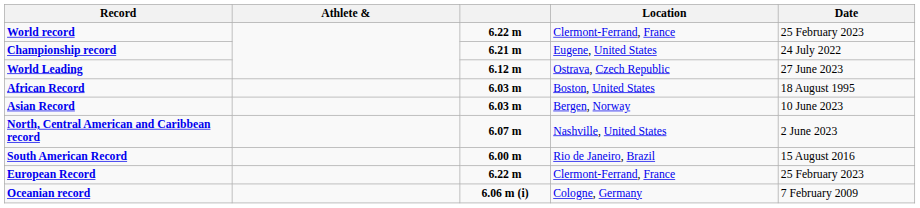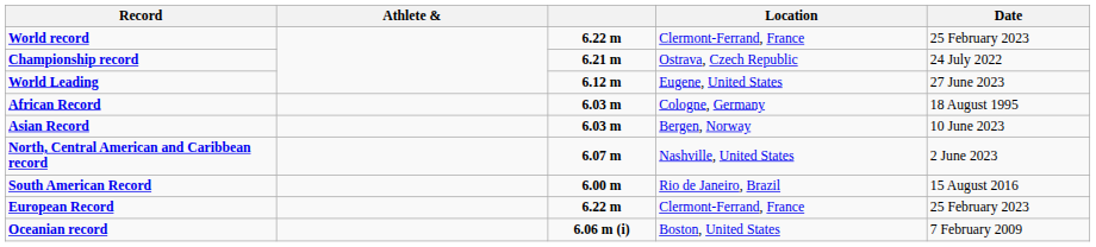 <table class="wikitable">
 <tr>
 <th width=25% align=center>Record</th>
 <th width=25% align=center>Athlete & </th>
 <th width=10% align=center></th>
 <th width=25% align=center>Location</th>
 <th width=15% align=center>Date</th>
 </tr>
 <tr>
 <td><strong><a href='#'>World record</a></strong></td>
 <td rowspan=3></td>
 <td align=center><strong>6.22 m</strong></td>
 <td><a href='#'>Clermont-Ferrand</a>, <a href='#'>France</a></td>
 <td>25 February 2023</td>
 </tr>
 <tr>
 <td><strong><a href='#'>Championship record</a></strong></td>
 <td align=center><strong>6.21 m</strong></td>
-<td><a href='#'>Eugene</a>, <a href='#'>United States</a></td>
+<td><a href='#'>Ostrava</a>, <a href='#'>Czech Republic</a></td>
 <td>24 July 2022</td>
 </tr>
 <tr>
 <td><strong><a href='#'>World Leading</a></strong></td>
 <td align=center><strong>6.12 m</strong></td>
-<td><a href='#'>Ostrava</a>, <a href='#'>Czech Republic</a></td>
+<td><a href='#'>Eugene</a>, <a href='#'>United States</a></td>
 <td>27 June 2023</td>
 </tr>
 <tr>
 <td><strong><a href='#'>African Record</a></strong></td>
 <td></td>
 <td align=center><strong>6.03 m</strong></td>
-<td><a href='#'>Boston</a>, <a href='#'>United States</a></td>
+<td><a href='#'>Cologne</a>, <a href='#'>Germany</a></td>
 <td>18 August 1995</td>
 </tr>
 <tr>
 <td><strong><a href='#'>Asian Record</a></strong></td>
 <td></td>
 <td align=center><strong>6.03 m</strong></td>
 <td><a href='#'>Bergen</a>, <a href='#'>Norway</a></td>
 <td>10 June 2023</td>
 </tr>
 <tr>
 <td><strong><a href='#'>North, Central American and Caribbean record</a></strong></td>
 <td></td>
 <td align=center><strong>6.07 m</strong></td>
 <td><a href='#'>Nashville</a>, <a href='#'>United States</a></td>
 <td>2 June 2023</td>
 </tr>
 <tr>
 <td><strong><a href='#'>South American Record</a></strong></td>
 <td></td>
 <td align=center><strong>6.00 m</strong></td>
 <td><a href='#'>Rio de Janeiro</a>, <a href='#'>Brazil</a></td>
 <td>15 August 2016</td>
 </tr>
 <tr>
 <td><strong><a href='#'>European Record</a></strong></td>
 <td></td>
 <td align=center><strong>6.22 m</strong></td>
 <td><a href='#'>Clermont-Ferrand</a>, <a href='#'>France</a></td>
 <td>25 February 2023</td>
 </tr>
 <tr>
 <td><strong><a href='#'>Oceanian record</a></strong></td>
 <td></td>
 <td align=center><strong>6.06 m (i)</strong></td>
-<td><a href='#'>Cologne</a>, <a href='#'>Germany</a></td>
+<td><a href='#'>Boston</a>, <a href='#'>United States</a></td>
 <td>7 February 2009</td>
 </tr>
 </table>
